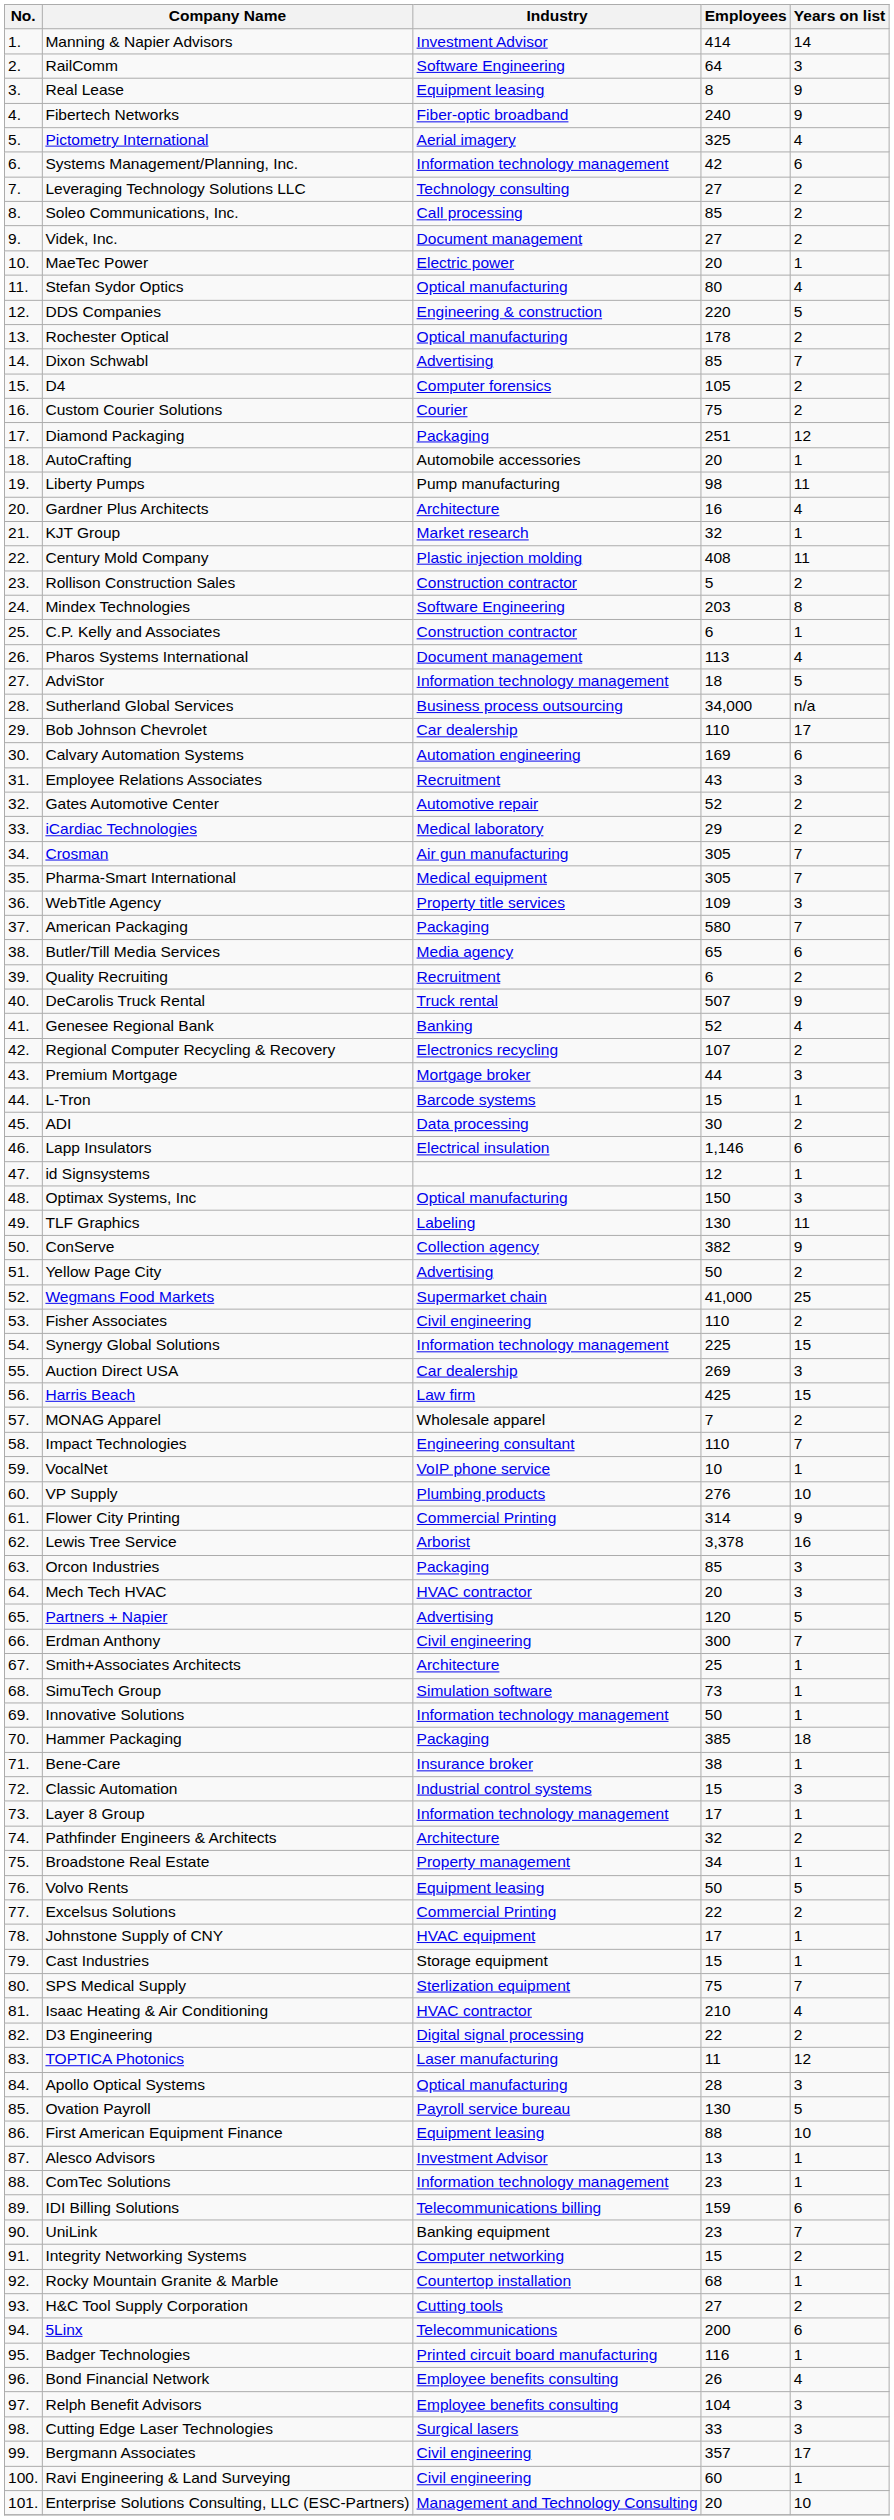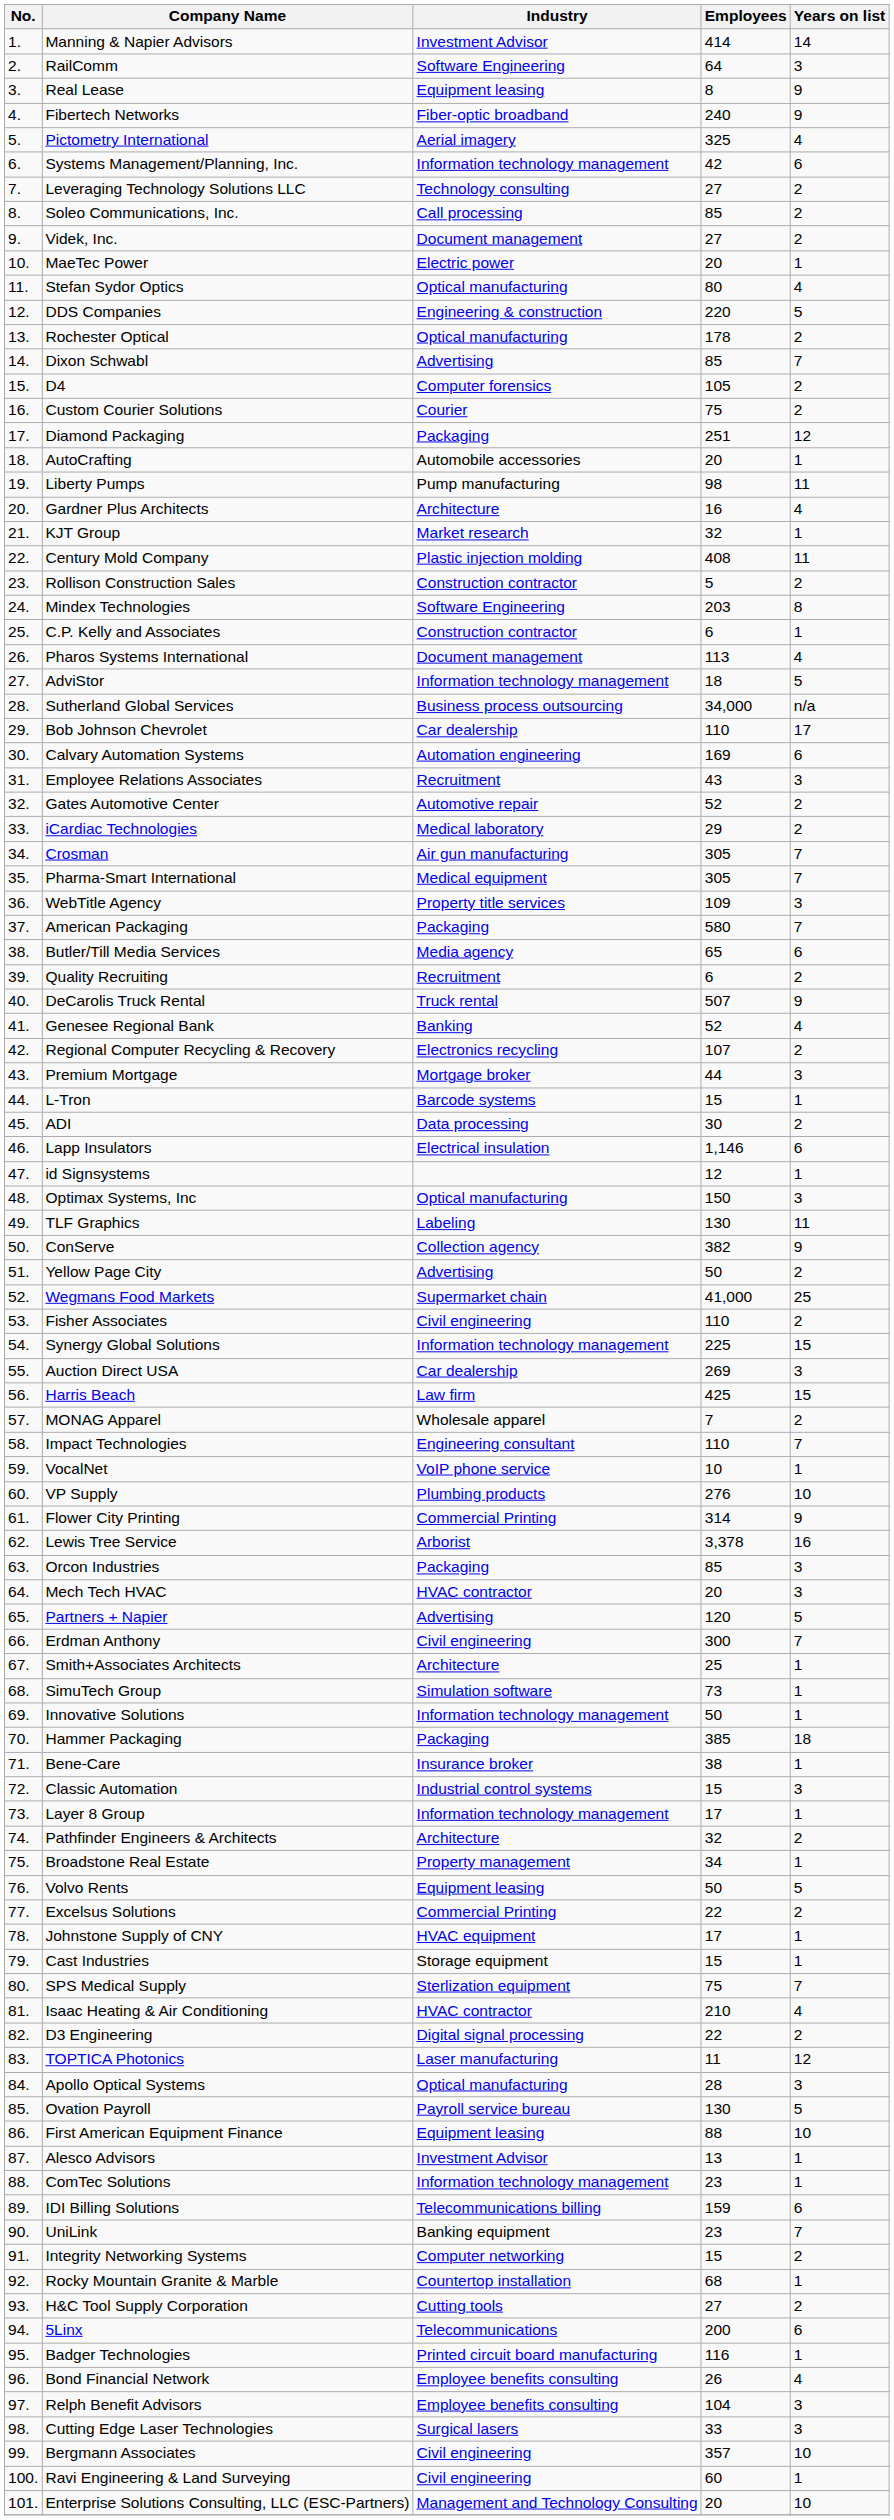 <table class="wikitable sortable" border="1">
 <tr>
 <th>No.</th>
 <th>Company Name</th>
 <th>Industry</th>
 <th>Employees</th>
 <th>Years on list</th>
 </tr>
 <tr>
 <td>1.</td>
 <td>Manning & Napier Advisors</td>
 <td><a href='#'>Investment Advisor</a></td>
 <td>414</td>
 <td>14</td>
 </tr>
 <tr>
 <td>2.</td>
 <td>RailComm</td>
 <td><a href='#'>Software Engineering</a></td>
 <td>64</td>
 <td>3</td>
 </tr>
 <tr>
 <td>3.</td>
 <td>Real Lease</td>
 <td><a href='#'>Equipment leasing</a></td>
 <td>8</td>
 <td>9</td>
 </tr>
 <tr>
 <td>4.</td>
 <td>Fibertech Networks</td>
 <td><a href='#'>Fiber-optic broadband</a></td>
 <td>240</td>
 <td>9</td>
 </tr>
 <tr>
 <td>5.</td>
 <td><a href='#'>Pictometry International</a></td>
 <td><a href='#'>Aerial imagery</a></td>
 <td>325</td>
 <td>4</td>
 </tr>
 <tr>
 <td>6.</td>
 <td>Systems Management/Planning, Inc.</td>
 <td><a href='#'>Information technology management</a></td>
 <td>42</td>
 <td>6</td>
 </tr>
 <tr>
 <td>7.</td>
 <td>Leveraging Technology Solutions LLC</td>
 <td><a href='#'>Technology consulting</a></td>
 <td>27</td>
 <td>2</td>
 </tr>
 <tr>
 <td>8.</td>
 <td>Soleo Communications, Inc.</td>
 <td><a href='#'>Call processing</a></td>
 <td>85</td>
 <td>2</td>
 </tr>
 <tr>
 <td>9.</td>
 <td>Videk, Inc.</td>
 <td><a href='#'>Document management</a></td>
 <td>27</td>
 <td>2</td>
 </tr>
 <tr>
 <td>10.</td>
 <td>MaeTec Power</td>
 <td><a href='#'>Electric power</a></td>
 <td>20</td>
 <td>1</td>
 </tr>
 <tr>
 <td>11.</td>
 <td>Stefan Sydor Optics</td>
 <td><a href='#'>Optical manufacturing</a></td>
 <td>80</td>
 <td>4</td>
 </tr>
 <tr>
 <td>12.</td>
 <td>DDS Companies</td>
 <td><a href='#'>Engineering & construction</a></td>
 <td>220</td>
 <td>5</td>
 </tr>
 <tr>
 <td>13.</td>
 <td>Rochester Optical</td>
 <td><a href='#'>Optical manufacturing</a></td>
 <td>178</td>
 <td>2</td>
 </tr>
 <tr>
 <td>14.</td>
 <td>Dixon Schwabl</td>
 <td><a href='#'>Advertising</a></td>
 <td>85</td>
 <td>7</td>
 </tr>
 <tr>
 <td>15.</td>
 <td>D4</td>
 <td><a href='#'>Computer forensics</a></td>
 <td>105</td>
 <td>2</td>
 </tr>
 <tr>
 <td>16.</td>
 <td>Custom Courier Solutions</td>
 <td><a href='#'>Courier</a></td>
 <td>75</td>
 <td>2</td>
 </tr>
 <tr>
 <td>17.</td>
 <td>Diamond Packaging</td>
 <td><a href='#'>Packaging</a></td>
 <td>251</td>
 <td>12</td>
 </tr>
 <tr>
 <td>18.</td>
 <td>AutoCrafting</td>
 <td>Automobile accessories</td>
 <td>20</td>
 <td>1</td>
 </tr>
 <tr>
 <td>19.</td>
 <td>Liberty Pumps</td>
 <td>Pump manufacturing</td>
 <td>98</td>
 <td>11</td>
 </tr>
 <tr>
 <td>20.</td>
 <td>Gardner Plus Architects</td>
 <td><a href='#'>Architecture</a></td>
 <td>16</td>
 <td>4</td>
 </tr>
 <tr>
 <td>21.</td>
 <td>KJT Group</td>
 <td><a href='#'>Market research</a></td>
 <td>32</td>
 <td>1</td>
 </tr>
 <tr>
 <td>22.</td>
 <td>Century Mold Company</td>
 <td><a href='#'>Plastic injection molding</a></td>
 <td>408</td>
 <td>11</td>
 </tr>
 <tr>
 <td>23.</td>
 <td>Rollison Construction Sales</td>
 <td><a href='#'>Construction contractor</a></td>
 <td>5</td>
 <td>2</td>
 </tr>
 <tr>
 <td>24.</td>
 <td>Mindex Technologies</td>
 <td><a href='#'>Software Engineering</a></td>
 <td>203</td>
 <td>8</td>
 </tr>
 <tr>
 <td>25.</td>
 <td>C.P. Kelly and Associates</td>
 <td><a href='#'>Construction contractor</a></td>
 <td>6</td>
 <td>1</td>
 </tr>
 <tr>
 <td>26.</td>
 <td>Pharos Systems International</td>
 <td><a href='#'>Document management</a></td>
 <td>113</td>
 <td>4</td>
 </tr>
 <tr>
 <td>27.</td>
 <td>AdviStor</td>
 <td><a href='#'>Information technology management</a></td>
 <td>18</td>
 <td>5</td>
 </tr>
 <tr>
 <td>28.</td>
 <td>Sutherland Global Services</td>
 <td><a href='#'>Business process outsourcing</a></td>
 <td>34,000</td>
 <td>n/a</td>
 </tr>
 <tr>
 <td>29.</td>
 <td>Bob Johnson Chevrolet</td>
 <td><a href='#'>Car dealership</a></td>
 <td>110</td>
 <td>17</td>
 </tr>
 <tr>
 <td>30.</td>
 <td>Calvary Automation Systems</td>
 <td><a href='#'>Automation engineering</a></td>
 <td>169</td>
 <td>6</td>
 </tr>
 <tr>
 <td>31.</td>
 <td>Employee Relations Associates</td>
 <td><a href='#'>Recruitment</a></td>
 <td>43</td>
 <td>3</td>
 </tr>
 <tr>
 <td>32.</td>
 <td>Gates Automotive Center</td>
 <td><a href='#'>Automotive repair</a></td>
 <td>52</td>
 <td>2</td>
 </tr>
 <tr>
 <td>33.</td>
 <td><a href='#'>iCardiac Technologies</a></td>
 <td><a href='#'>Medical laboratory</a></td>
 <td>29</td>
 <td>2</td>
 </tr>
 <tr>
 <td>34.</td>
 <td><a href='#'>Crosman</a></td>
 <td><a href='#'>Air gun manufacturing</a></td>
 <td>305</td>
 <td>7</td>
 </tr>
 <tr>
 <td>35.</td>
 <td>Pharma-Smart International</td>
 <td><a href='#'>Medical equipment</a></td>
 <td>305</td>
 <td>7</td>
 </tr>
 <tr>
 <td>36.</td>
 <td>WebTitle Agency</td>
 <td><a href='#'>Property title services</a></td>
 <td>109</td>
 <td>3</td>
 </tr>
 <tr>
 <td>37.</td>
 <td>American Packaging</td>
 <td><a href='#'>Packaging</a></td>
 <td>580</td>
 <td>7</td>
 </tr>
 <tr>
 <td>38.</td>
 <td>Butler/Till Media Services</td>
 <td><a href='#'>Media agency</a></td>
 <td>65</td>
 <td>6</td>
 </tr>
 <tr>
 <td>39.</td>
 <td>Quality Recruiting</td>
 <td><a href='#'>Recruitment</a></td>
 <td>6</td>
 <td>2</td>
 </tr>
 <tr>
 <td>40.</td>
 <td>DeCarolis Truck Rental</td>
 <td><a href='#'>Truck rental</a></td>
 <td>507</td>
 <td>9</td>
 </tr>
 <tr>
 <td>41.</td>
 <td>Genesee Regional Bank</td>
 <td><a href='#'>Banking</a></td>
 <td>52</td>
 <td>4</td>
 </tr>
 <tr>
 <td>42.</td>
 <td>Regional Computer Recycling & Recovery</td>
 <td><a href='#'>Electronics recycling</a></td>
 <td>107</td>
 <td>2</td>
 </tr>
 <tr>
 <td>43.</td>
 <td>Premium Mortgage</td>
 <td><a href='#'>Mortgage broker</a></td>
 <td>44</td>
 <td>3</td>
 </tr>
 <tr>
 <td>44.</td>
 <td>L-Tron</td>
 <td><a href='#'>Barcode systems</a></td>
 <td>15</td>
 <td>1</td>
 </tr>
 <tr>
 <td>45.</td>
 <td>ADI</td>
 <td><a href='#'>Data processing</a></td>
 <td>30</td>
 <td>2</td>
 </tr>
 <tr>
 <td>46.</td>
 <td>Lapp Insulators</td>
 <td><a href='#'>Electrical insulation</a></td>
 <td>1,146</td>
 <td>6</td>
 </tr>
 <tr>
 <td>47.</td>
 <td>id Signsystems</td>
 <td></td>
 <td>12</td>
 <td>1</td>
 </tr>
 <tr>
 <td>48.</td>
 <td>Optimax Systems, Inc</td>
 <td><a href='#'>Optical manufacturing</a></td>
 <td>150</td>
 <td>3</td>
 </tr>
 <tr>
 <td>49.</td>
 <td>TLF Graphics</td>
 <td><a href='#'>Labeling</a></td>
 <td>130</td>
 <td>11</td>
 </tr>
 <tr>
 <td>50.</td>
 <td>ConServe</td>
 <td><a href='#'>Collection agency</a></td>
 <td>382</td>
 <td>9</td>
 </tr>
 <tr>
 <td>51.</td>
 <td>Yellow Page City</td>
 <td><a href='#'>Advertising</a></td>
 <td>50</td>
 <td>2</td>
 </tr>
 <tr>
 <td>52.</td>
 <td><a href='#'>Wegmans Food Markets</a></td>
 <td><a href='#'>Supermarket chain</a></td>
 <td>41,000</td>
 <td>25</td>
 </tr>
 <tr>
 <td>53.</td>
 <td>Fisher Associates</td>
 <td><a href='#'>Civil engineering</a></td>
 <td>110</td>
 <td>2</td>
 </tr>
 <tr>
 <td>54.</td>
 <td>Synergy Global Solutions</td>
 <td><a href='#'>Information technology management</a></td>
 <td>225</td>
 <td>15</td>
 </tr>
 <tr>
 <td>55.</td>
 <td>Auction Direct USA</td>
 <td><a href='#'>Car dealership</a></td>
 <td>269</td>
 <td>3</td>
 </tr>
 <tr>
 <td>56.</td>
 <td><a href='#'>Harris Beach</a></td>
 <td><a href='#'>Law firm</a></td>
 <td>425</td>
 <td>15</td>
 </tr>
 <tr>
 <td>57.</td>
 <td>MONAG Apparel</td>
 <td>Wholesale apparel</td>
 <td>7</td>
 <td>2</td>
 </tr>
 <tr>
 <td>58.</td>
 <td>Impact Technologies</td>
 <td><a href='#'>Engineering consultant</a></td>
 <td>110</td>
 <td>7</td>
 </tr>
 <tr>
 <td>59.</td>
 <td>VocalNet</td>
 <td><a href='#'>VoIP phone service</a></td>
 <td>10</td>
 <td>1</td>
 </tr>
 <tr>
 <td>60.</td>
 <td>VP Supply</td>
 <td><a href='#'>Plumbing products</a></td>
 <td>276</td>
 <td>10</td>
 </tr>
 <tr>
 <td>61.</td>
 <td>Flower City Printing</td>
 <td><a href='#'>Commercial Printing</a></td>
 <td>314</td>
 <td>9</td>
 </tr>
 <tr>
 <td>62.</td>
 <td>Lewis Tree Service</td>
 <td><a href='#'>Arborist</a></td>
 <td>3,378</td>
 <td>16</td>
 </tr>
 <tr>
 <td>63.</td>
 <td>Orcon Industries</td>
 <td><a href='#'>Packaging</a></td>
 <td>85</td>
 <td>3</td>
 </tr>
 <tr>
 <td>64.</td>
 <td>Mech Tech HVAC</td>
 <td><a href='#'>HVAC contractor</a></td>
 <td>20</td>
 <td>3</td>
 </tr>
 <tr>
 <td>65.</td>
 <td><a href='#'>Partners + Napier</a></td>
 <td><a href='#'>Advertising</a></td>
 <td>120</td>
 <td>5</td>
 </tr>
 <tr>
 <td>66.</td>
 <td>Erdman Anthony</td>
 <td><a href='#'>Civil engineering</a></td>
 <td>300</td>
 <td>7</td>
 </tr>
 <tr>
 <td>67.</td>
 <td>Smith+Associates Architects</td>
 <td><a href='#'>Architecture</a></td>
 <td>25</td>
 <td>1</td>
 </tr>
 <tr>
 <td>68.</td>
 <td>SimuTech Group</td>
 <td><a href='#'>Simulation software</a></td>
 <td>73</td>
 <td>1</td>
 </tr>
 <tr>
 <td>69.</td>
 <td>Innovative Solutions</td>
 <td><a href='#'>Information technology management</a></td>
 <td>50</td>
 <td>1</td>
 </tr>
 <tr>
 <td>70.</td>
 <td>Hammer Packaging</td>
 <td><a href='#'>Packaging</a></td>
 <td>385</td>
 <td>18</td>
 </tr>
 <tr>
 <td>71.</td>
 <td>Bene-Care</td>
 <td><a href='#'>Insurance broker</a></td>
 <td>38</td>
 <td>1</td>
 </tr>
 <tr>
 <td>72.</td>
 <td>Classic Automation</td>
 <td><a href='#'>Industrial control systems</a></td>
 <td>15</td>
 <td>3</td>
 </tr>
 <tr>
 <td>73.</td>
 <td>Layer 8 Group</td>
 <td><a href='#'>Information technology management</a></td>
 <td>17</td>
 <td>1</td>
 </tr>
 <tr>
 <td>74.</td>
 <td>Pathfinder Engineers & Architects</td>
 <td><a href='#'>Architecture</a></td>
 <td>32</td>
 <td>2</td>
 </tr>
 <tr>
 <td>75.</td>
 <td>Broadstone Real Estate</td>
 <td><a href='#'>Property management</a></td>
 <td>34</td>
 <td>1</td>
 </tr>
 <tr>
 <td>76.</td>
 <td>Volvo Rents</td>
 <td><a href='#'>Equipment leasing</a></td>
 <td>50</td>
 <td>5</td>
 </tr>
 <tr>
 <td>77.</td>
 <td>Excelsus Solutions</td>
 <td><a href='#'>Commercial Printing</a></td>
 <td>22</td>
 <td>2</td>
 </tr>
 <tr>
 <td>78.</td>
 <td>Johnstone Supply of CNY</td>
 <td><a href='#'>HVAC equipment</a></td>
 <td>17</td>
 <td>1</td>
 </tr>
 <tr>
 <td>79.</td>
 <td>Cast Industries</td>
 <td>Storage equipment</td>
 <td>15</td>
 <td>1</td>
 </tr>
 <tr>
 <td>80.</td>
 <td>SPS Medical Supply</td>
 <td><a href='#'>Sterlization equipment</a></td>
 <td>75</td>
 <td>7</td>
 </tr>
 <tr>
 <td>81.</td>
 <td>Isaac Heating & Air Conditioning</td>
 <td><a href='#'>HVAC contractor</a></td>
 <td>210</td>
 <td>4</td>
 </tr>
 <tr>
 <td>82.</td>
 <td>D3 Engineering</td>
 <td><a href='#'>Digital signal processing</a></td>
 <td>22</td>
 <td>2</td>
 </tr>
 <tr>
 <td>83.</td>
 <td><a href='#'>TOPTICA Photonics</a></td>
 <td><a href='#'>Laser manufacturing</a></td>
 <td>11</td>
 <td>12</td>
 </tr>
 <tr>
 <td>84.</td>
 <td>Apollo Optical Systems</td>
 <td><a href='#'>Optical manufacturing</a></td>
 <td>28</td>
 <td>3</td>
 </tr>
 <tr>
 <td>85.</td>
 <td>Ovation Payroll</td>
 <td><a href='#'>Payroll service bureau</a></td>
 <td>130</td>
 <td>5</td>
 </tr>
 <tr>
 <td>86.</td>
 <td>First American Equipment Finance</td>
 <td><a href='#'>Equipment leasing</a></td>
 <td>88</td>
 <td>10</td>
 </tr>
 <tr>
 <td>87.</td>
 <td>Alesco Advisors</td>
 <td><a href='#'>Investment Advisor</a></td>
 <td>13</td>
 <td>1</td>
 </tr>
 <tr>
 <td>88.</td>
 <td>ComTec Solutions</td>
 <td><a href='#'>Information technology management</a></td>
 <td>23</td>
 <td>1</td>
 </tr>
 <tr>
 <td>89.</td>
 <td>IDI Billing Solutions</td>
 <td><a href='#'>Telecommunications billing</a></td>
 <td>159</td>
 <td>6</td>
 </tr>
 <tr>
 <td>90.</td>
 <td>UniLink</td>
 <td>Banking equipment</td>
 <td>23</td>
 <td>7</td>
 </tr>
 <tr>
 <td>91.</td>
 <td>Integrity Networking Systems</td>
 <td><a href='#'>Computer networking</a></td>
 <td>15</td>
 <td>2</td>
 </tr>
 <tr>
 <td>92.</td>
 <td>Rocky Mountain Granite & Marble</td>
 <td><a href='#'>Countertop installation</a></td>
 <td>68</td>
 <td>1</td>
 </tr>
 <tr>
 <td>93.</td>
 <td>H&C Tool Supply Corporation</td>
 <td><a href='#'>Cutting tools</a></td>
 <td>27</td>
 <td>2</td>
 </tr>
 <tr>
 <td>94.</td>
 <td><a href='#'>5Linx</a></td>
 <td><a href='#'>Telecommunications</a></td>
 <td>200</td>
 <td>6</td>
 </tr>
 <tr>
 <td>95.</td>
 <td>Badger Technologies</td>
 <td><a href='#'>Printed circuit board manufacturing</a></td>
 <td>116</td>
 <td>1</td>
 </tr>
 <tr>
 <td>96.</td>
 <td>Bond Financial Network</td>
 <td><a href='#'>Employee benefits consulting</a></td>
 <td>26</td>
 <td>4</td>
 </tr>
 <tr>
 <td>97.</td>
 <td>Relph Benefit Advisors</td>
 <td><a href='#'>Employee benefits consulting</a></td>
 <td>104</td>
 <td>3</td>
 </tr>
 <tr>
 <td>98.</td>
 <td>Cutting Edge Laser Technologies</td>
 <td><a href='#'>Surgical lasers</a></td>
 <td>33</td>
 <td>3</td>
 </tr>
 <tr>
 <td>99.</td>
 <td>Bergmann Associates</td>
 <td><a href='#'>Civil engineering</a></td>
 <td>357</td>
-<td>17</td>
+<td>10</td>
 </tr>
 <tr>
 <td>100.</td>
 <td>Ravi Engineering & Land Surveying</td>
 <td><a href='#'>Civil engineering</a></td>
 <td>60</td>
 <td>1</td>
 </tr>
 <tr>
 <td>101.</td>
 <td>Enterprise Solutions Consulting, LLC (ESC-Partners)</td>
 <td><a href='#'>Management and Technology Consulting</a></td>
 <td>20</td>
 <td>10</td>
 </tr>
 <tr>
 </tr>
 </table>
